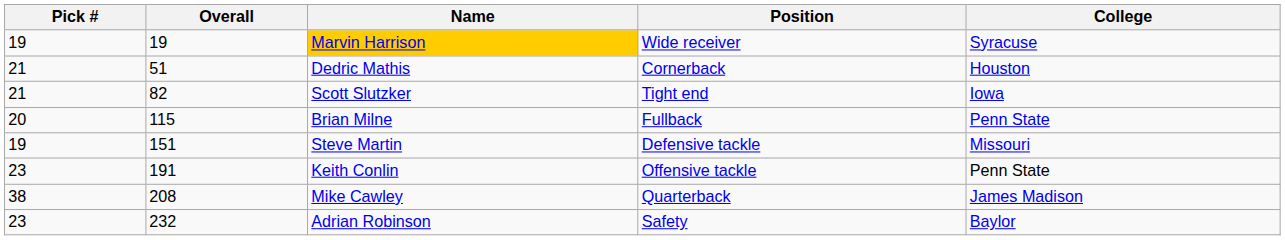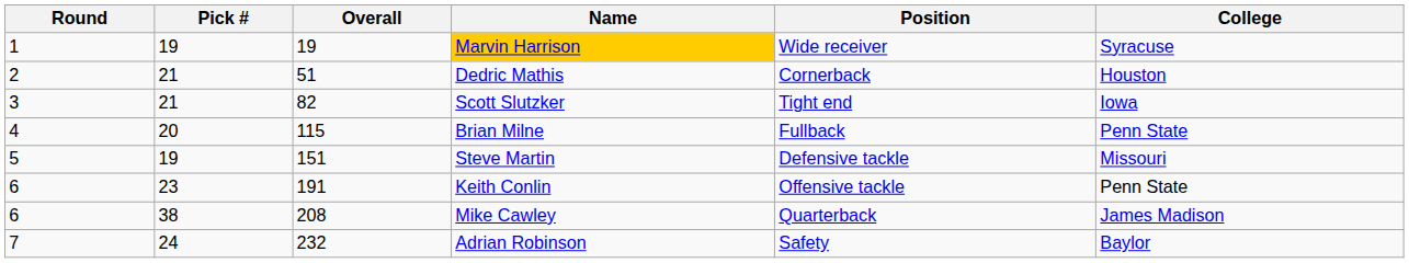 <table class="wikitable sortable sortable" style="width: 100%">
 <tr>
+<th>Round</th>
 <th>Pick #</th>
 <th>Overall</th>
 <th>Name</th>
 <th>Position</th>
 <th>College</th>
 </tr>
 <tr>
+<td>1</td>
 <td>19</td>
 <td>19</td>
 <td bgcolor=#FFCC00><a href='#'>Marvin Harrison</a></td>
 <td><a href='#'>Wide receiver</a></td>
 <td><a href='#'>Syracuse</a></td>
 </tr>
 <tr>
+<td>2</td>
 <td>21</td>
 <td>51</td>
 <td><a href='#'>Dedric Mathis</a></td>
 <td><a href='#'>Cornerback</a></td>
 <td><a href='#'>Houston</a></td>
 </tr>
 <tr>
+<td>3</td>
 <td>21</td>
 <td>82</td>
 <td><a href='#'>Scott Slutzker</a></td>
 <td><a href='#'>Tight end</a></td>
 <td><a href='#'>Iowa</a></td>
 </tr>
 <tr>
+<td>4</td>
 <td>20</td>
 <td>115</td>
 <td><a href='#'>Brian Milne</a></td>
 <td><a href='#'>Fullback</a></td>
 <td><a href='#'>Penn State</a></td>
 </tr>
 <tr>
+<td>5</td>
 <td>19</td>
 <td>151</td>
 <td><a href='#'>Steve Martin</a></td>
 <td><a href='#'>Defensive tackle</a></td>
 <td><a href='#'>Missouri</a></td>
 </tr>
 <tr>
+<td>6</td>
 <td>23</td>
 <td>191</td>
 <td><a href='#'>Keith Conlin</a></td>
 <td><a href='#'>Offensive tackle</a></td>
 <td>Penn State</td>
 </tr>
 <tr>
+<td>6</td>
 <td>38</td>
 <td>208</td>
 <td><a href='#'>Mike Cawley</a></td>
 <td><a href='#'>Quarterback</a></td>
 <td><a href='#'>James Madison</a></td>
 </tr>
 <tr>
-<td>23</td>
+<td>7</td>
+<td>24</td>
 <td>232</td>
 <td><a href='#'>Adrian Robinson</a></td>
 <td><a href='#'>Safety</a></td>
 <td><a href='#'>Baylor</a></td>
 </tr>
 </table>
